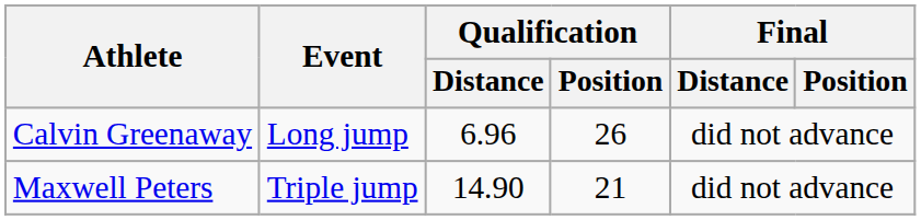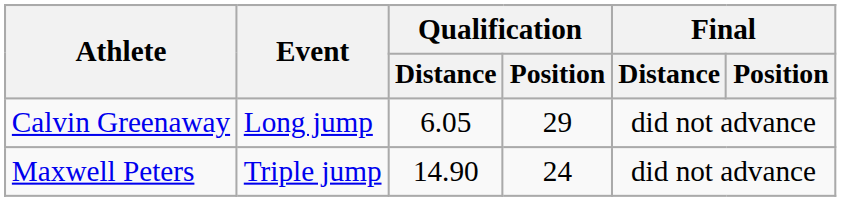 <table class=wikitable style="font-size:90%">
 <tr>
 <th rowspan="2">Athlete</th>
 <th rowspan="2">Event</th>
 <th colspan="2">Qualification</th>
 <th colspan="2">Final</th>
 </tr>
 <tr style="font-size:95%">
 <th>Distance</th>
 <th>Position</th>
 <th>Distance</th>
 <th>Position</th>
 </tr>
 <tr align=center>
 <td align=left><a href='#'>Calvin Greenaway</a></td>
 <td align=left><a href='#'>Long jump</a></td>
-<td>6.96</td>
-<td>26</td>
+<td>6.05</td>
+<td>29</td>
 <td colspan=2>did not advance</td>
 </tr>
 <tr align=center>
 <td align=left><a href='#'>Maxwell Peters</a></td>
 <td align=left><a href='#'>Triple jump</a></td>
 <td>14.90</td>
-<td>21</td>
+<td>24</td>
 <td colspan=2>did not advance</td>
 </tr>
 </table>
